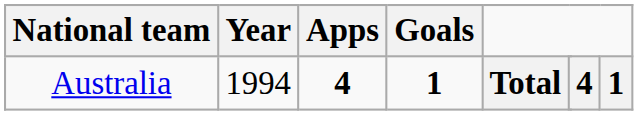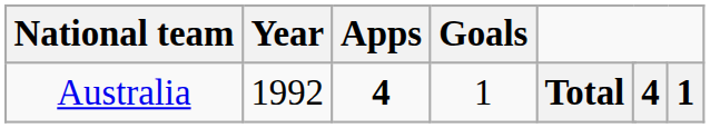 <table class="wikitable" style="text-align:center">
 <tr>
 <th>National team</th>
 <th>Year</th>
 <th>Apps</th>
 <th>Goals</th>
 </tr>
 <tr>
 <td rowspan="11"><a href='#'>Australia</a></td>
-<td>1994</td>
+<td>1992</td>
 <td><strong>4</strong></td>
-<td><strong>1</strong></td>
+<td>1</td>
 <th colspan="2">Total</th>
 <th>4</th>
 <th>1</th>
 </tr>
 </table>
